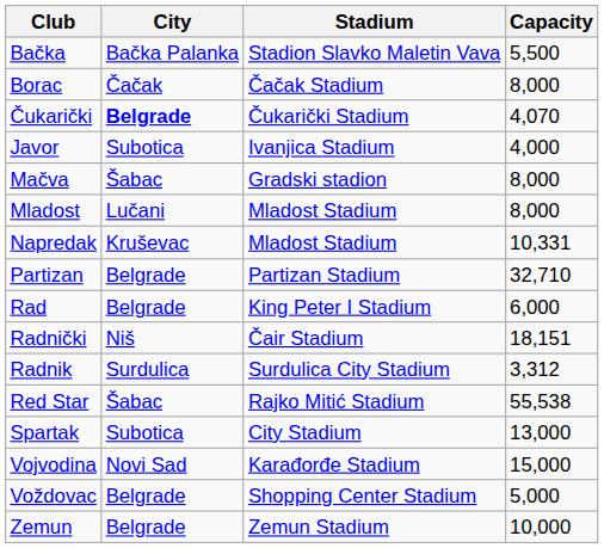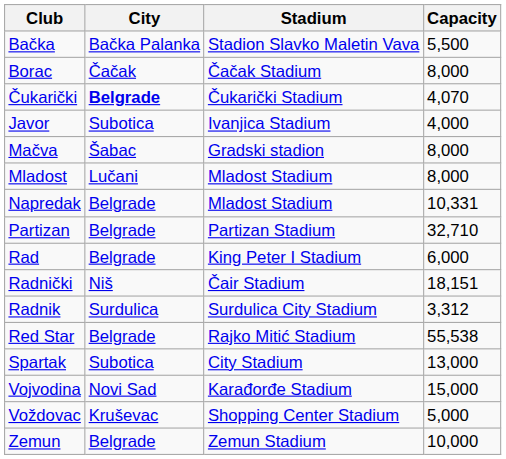 <table class="wikitable sortable" style="font-size:95%">
 <tr>
 <th>Club</th>
 <th>City</th>
 <th>Stadium</th>
 <th>Capacity</th>
 </tr>
 <tr>
 <td><a href='#'>Bačka</a></td>
 <td><a href='#'>Bačka Palanka</a></td>
 <td><a href='#'>Stadion Slavko Maletin Vava</a></td>
 <td>5,500</td>
 </tr>
 <tr>
 <td><a href='#'>Borac</a></td>
 <td><a href='#'>Čačak</a></td>
 <td><a href='#'>Čačak Stadium</a></td>
 <td>8,000</td>
 </tr>
 <tr>
 <td><a href='#'>Čukarički</a></td>
 <td><strong><a href='#'>Belgrade</a></strong></td>
 <td><a href='#'>Čukarički Stadium</a></td>
 <td>4,070</td>
 </tr>
 <tr>
 <td><a href='#'>Javor</a></td>
 <td><a href='#'>Subotica</a></td>
 <td><a href='#'>Ivanjica Stadium</a></td>
 <td>4,000</td>
 </tr>
 <tr>
 <td><a href='#'>Mačva</a></td>
 <td><a href='#'>Šabac</a></td>
 <td><a href='#'>Gradski stadion</a></td>
 <td>8,000</td>
 </tr>
 <tr>
 <td><a href='#'>Mladost</a></td>
 <td><a href='#'>Lučani</a></td>
 <td><a href='#'>Mladost Stadium</a></td>
 <td>8,000</td>
 </tr>
 <tr>
 <td><a href='#'>Napredak</a></td>
-<td><a href='#'>Kruševac</a></td>
+<td><a href='#'>Belgrade</a></td>
 <td><a href='#'>Mladost Stadium</a></td>
 <td>10,331</td>
 </tr>
 <tr>
 <td><a href='#'>Partizan</a></td>
 <td><a href='#'>Belgrade</a></td>
 <td><a href='#'>Partizan Stadium</a></td>
 <td>32,710</td>
 </tr>
 <tr>
 <td><a href='#'>Rad</a></td>
 <td><a href='#'>Belgrade</a></td>
 <td><a href='#'>King Peter I Stadium</a></td>
 <td>6,000</td>
 </tr>
 <tr>
 <td><a href='#'>Radnički</a></td>
 <td><a href='#'>Niš</a></td>
 <td><a href='#'>Čair Stadium</a></td>
 <td>18,151</td>
 </tr>
 <tr>
 <td><a href='#'>Radnik</a></td>
 <td><a href='#'>Surdulica</a></td>
 <td><a href='#'>Surdulica City Stadium</a></td>
 <td>3,312</td>
 </tr>
 <tr>
 <td><a href='#'>Red Star</a></td>
-<td><a href='#'>Šabac</a></td>
+<td><a href='#'>Belgrade</a></td>
 <td><a href='#'>Rajko Mitić Stadium</a></td>
 <td>55,538</td>
 </tr>
 <tr>
 <td><a href='#'>Spartak</a></td>
 <td><a href='#'>Subotica</a></td>
 <td><a href='#'>City Stadium</a></td>
 <td>13,000</td>
 </tr>
 <tr>
 <td><a href='#'>Vojvodina</a></td>
 <td><a href='#'>Novi Sad</a></td>
 <td><a href='#'>Karađorđe Stadium</a></td>
 <td>15,000</td>
 </tr>
 <tr>
 <td><a href='#'>Voždovac</a></td>
-<td><a href='#'>Belgrade</a></td>
+<td><a href='#'>Kruševac</a></td>
 <td><a href='#'>Shopping Center Stadium</a></td>
 <td>5,000</td>
 </tr>
 <tr>
 <td><a href='#'>Zemun</a></td>
 <td><a href='#'>Belgrade</a></td>
 <td><a href='#'>Zemun Stadium</a></td>
 <td>10,000</td>
 </tr>
 </table>
